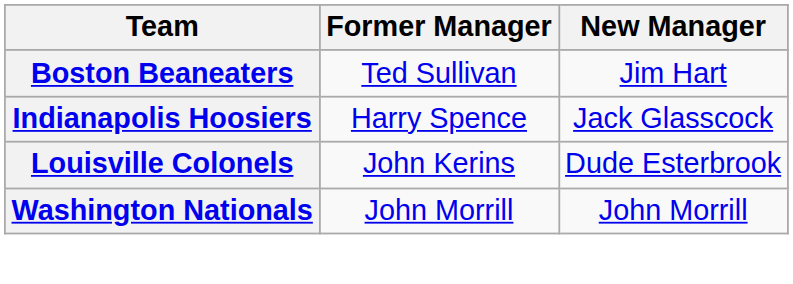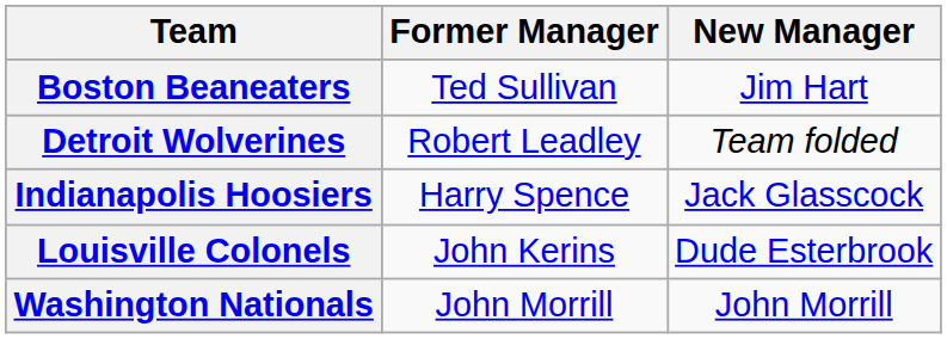 <table class="wikitable plainrowheaders" style="text-align:center;">
 <tr>
 <th scope="col">Team</th>
 <th scope="col">Former Manager</th>
 <th scope="col">New Manager</th>
 </tr>
 <tr>
 <th scope="row" style="text-align:center;"><a href='#'>Boston Beaneaters</a></th>
 <td><a href='#'>Ted Sullivan</a></td>
 <td><a href='#'>Jim Hart</a></td>
+</tr>
+<tr>
+<th scope="row" style="text-align:center;"><a href='#'>Detroit Wolverines</a></th>
+<td><a href='#'>Robert Leadley</a></td>
+<td><em>Team folded</em></td>
 </tr>
 <tr>
 <th scope="row" style="text-align:center;"><a href='#'>Indianapolis Hoosiers</a></th>
 <td><a href='#'>Harry Spence</a></td>
 <td><a href='#'>Jack Glasscock</a></td>
 </tr>
 <tr>
 <th scope="row" style="text-align:center;"><a href='#'>Louisville Colonels</a></th>
 <td><a href='#'>John Kerins</a></td>
 <td><a href='#'>Dude Esterbrook</a></td>
 </tr>
 <tr>
 <th scope="row" style="text-align:center;"><a href='#'>Washington Nationals</a></th>
 <td><a href='#'>John Morrill</a></td>
 <td><a href='#'>John Morrill</a></td>
 </tr>
 </table>
